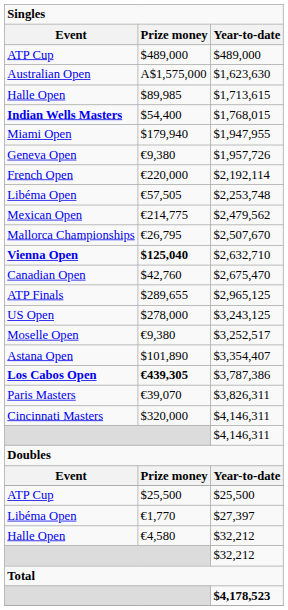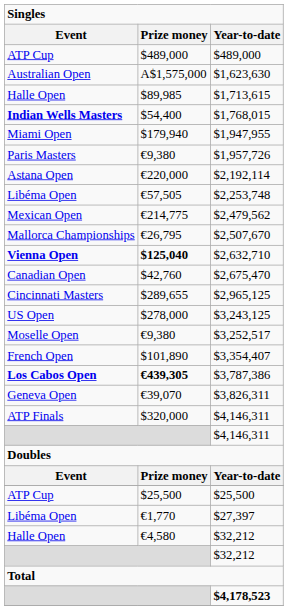 <table class="wikitable sortable">
 <tr>
 <td colspan=3><strong>Singles</strong></td>
 </tr>
 <tr>
 <th>Event</th>
 <th>Prize money</th>
 <th>Year-to-date</th>
 </tr>
 <tr>
 <td><a href='#'>ATP Cup</a></td>
 <td>$489,000</td>
 <td>$489,000</td>
 </tr>
 <tr>
 <td><a href='#'>Australian Open</a></td>
 <td>A$1,575,000</td>
 <td>$1,623,630</td>
 </tr>
 <tr>
 <td><a href='#'>Halle Open</a></td>
 <td>$89,985</td>
 <td>$1,713,615</td>
 </tr>
 <tr>
 <td><strong><a href='#'>Indian Wells Masters</a></strong></td>
 <td>$54,400</td>
 <td>$1,768,015</td>
 </tr>
 <tr>
 <td><a href='#'>Miami Open</a></td>
 <td>$179,940</td>
 <td>$1,947,955</td>
 </tr>
 <tr>
-<td><a href='#'>Geneva Open</a></td>
+<td><a href='#'>Paris Masters</a></td>
 <td>€9,380</td>
 <td>$1,957,726</td>
 </tr>
 <tr>
-<td><a href='#'>French Open</a></td>
+<td><a href='#'>Astana Open</a></td>
 <td>€220,000</td>
 <td>$2,192,114</td>
 </tr>
 <tr>
 <td><a href='#'>Libéma Open</a></td>
 <td>€57,505</td>
 <td>$2,253,748</td>
 </tr>
 <tr>
 <td><a href='#'>Mexican Open</a></td>
 <td>€214,775</td>
 <td>$2,479,562</td>
 </tr>
 <tr>
 <td><a href='#'>Mallorca Championships</a></td>
 <td>€26,795</td>
 <td>$2,507,670</td>
 </tr>
 <tr>
 <td><strong><a href='#'>Vienna Open</a></strong></td>
 <td><strong>$125,040</strong></td>
 <td>$2,632,710</td>
 </tr>
 <tr>
 <td><a href='#'>Canadian Open</a></td>
 <td>$42,760</td>
 <td>$2,675,470</td>
 </tr>
 <tr>
-<td><a href='#'>ATP Finals</a></td>
+<td><a href='#'>Cincinnati Masters</a></td>
 <td>$289,655</td>
 <td>$2,965,125</td>
 </tr>
 <tr>
 <td><a href='#'>US Open</a></td>
 <td>$278,000</td>
 <td>$3,243,125</td>
 </tr>
 <tr>
 <td><a href='#'>Moselle Open</a></td>
 <td>€9,380</td>
 <td>$3,252,517</td>
 </tr>
 <tr>
-<td><a href='#'>Astana Open</a></td>
+<td><a href='#'>French Open</a></td>
 <td>$101,890</td>
 <td>$3,354,407</td>
 </tr>
 <tr>
 <td><strong><a href='#'>Los Cabos Open</a> </strong></td>
 <td><strong>€439,305</strong></td>
 <td>$3,787,386</td>
 </tr>
 <tr>
-<td><a href='#'>Paris Masters</a></td>
+<td><a href='#'>Geneva Open</a></td>
 <td>€39,070</td>
 <td>$3,826,311</td>
 </tr>
 <tr>
-<td><a href='#'>Cincinnati Masters</a></td>
+<td><a href='#'>ATP Finals</a></td>
 <td>$320,000</td>
 <td>$4,146,311</td>
 </tr>
 <tr class="sortbottom">
 <td colspan=2 bgcolor=#DCDCDC></td>
 <td>$4,146,311</td>
 </tr>
 <tr>
 <td colspan=3><strong>Doubles</strong></td>
 </tr>
 <tr>
 <th>Event</th>
 <th>Prize money</th>
 <th>Year-to-date</th>
 </tr>
 <tr>
 </tr>
 <tr class="sortbottom">
 </tr>
 <tr>
 <td><a href='#'>ATP Cup</a></td>
 <td>$25,500</td>
 <td>$25,500</td>
 </tr>
 <tr>
 <td><a href='#'>Libéma Open</a></td>
 <td>€1,770</td>
 <td>$27,397</td>
 </tr>
 <tr>
 <td><a href='#'>Halle Open</a></td>
 <td>€4,580</td>
 <td>$32,212</td>
 </tr>
 <tr>
 <td colspan=2 bgcolor=#DCDCDC></td>
 <td>$32,212</td>
 </tr>
 <tr>
 <td colspan=3><strong>Total</strong></td>
 </tr>
 <tr class="sortbottom">
 <td colspan=2 bgcolor=#DCDCDC></td>
 <td><strong>$4,178,523</strong></td>
 </tr>
 <tr>
 </tr>
 </table>
